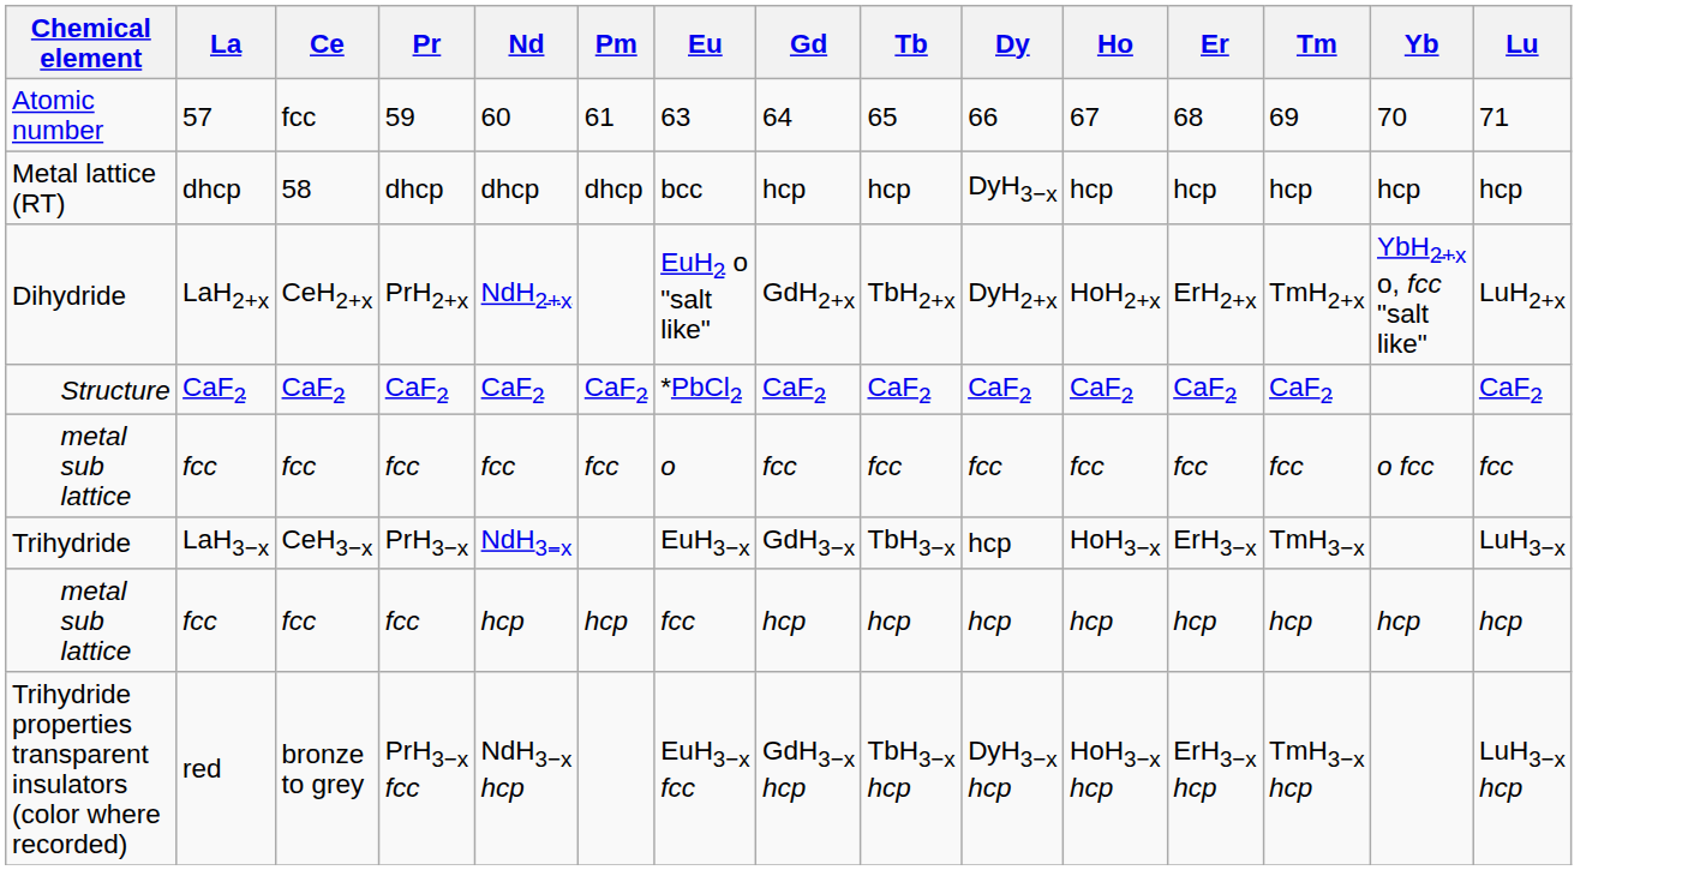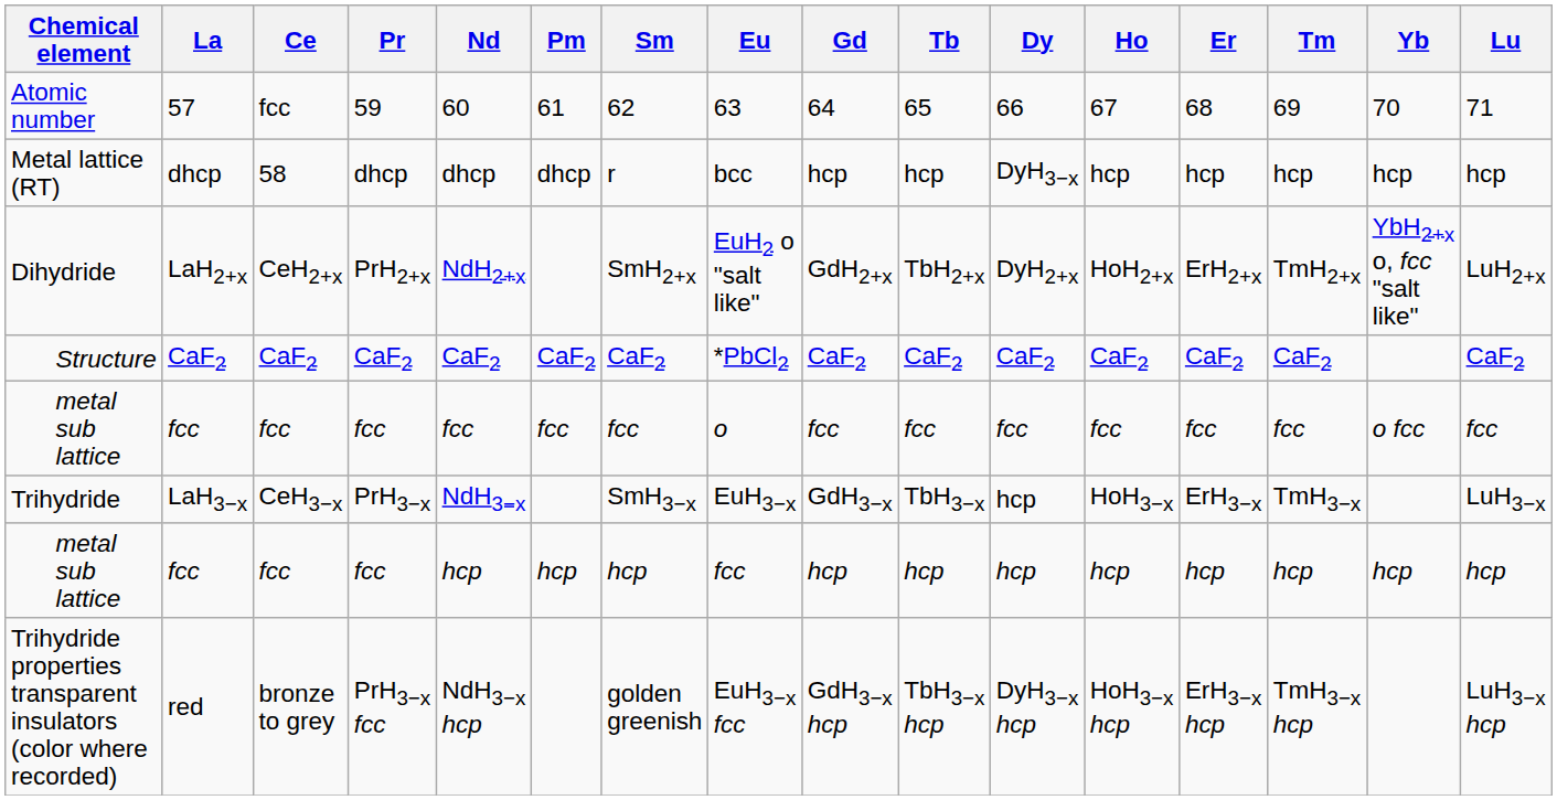 <table class="wikitable collapsible collapsed" style="font-size:95%;">
 <tr>
 <th><a href='#'>Chemical element</a></th>
 <th><a href='#'>La</a></th>
 <th><a href='#'>Ce</a></th>
 <th><a href='#'>Pr</a></th>
 <th><a href='#'>Nd</a></th>
 <th><a href='#'>Pm</a></th>
+<th><a href='#'>Sm</a></th>
 <th><a href='#'>Eu</a></th>
 <th><a href='#'>Gd</a></th>
 <th><a href='#'>Tb</a></th>
 <th><a href='#'>Dy</a></th>
 <th><a href='#'>Ho</a></th>
 <th><a href='#'>Er</a></th>
 <th><a href='#'>Tm</a></th>
 <th><a href='#'>Yb</a></th>
 <th><a href='#'>Lu</a></th>
 </tr>
 <tr>
 <td><a href='#'>Atomic number</a></td>
 <td>57</td>
 <td>fcc</td>
 <td>59</td>
 <td>60</td>
 <td>61</td>
+<td>62</td>
 <td>63</td>
 <td>64</td>
 <td>65</td>
 <td>66</td>
 <td>67</td>
 <td>68</td>
 <td>69</td>
 <td>70</td>
 <td>71</td>
 </tr>
 <tr>
 <td>Metal lattice (RT)</td>
 <td>dhcp</td>
 <td>58</td>
 <td>dhcp</td>
 <td>dhcp</td>
 <td>dhcp</td>
+<td>r</td>
 <td>bcc</td>
 <td>hcp</td>
 <td>hcp</td>
 <td>DyH<sub>3−x</sub></td>
 <td>hcp</td>
 <td>hcp</td>
 <td>hcp</td>
 <td>hcp</td>
 <td>hcp</td>
 </tr>
 <tr>
 <td>Dihydride</td>
 <td>LaH<sub>2+x</sub></td>
 <td>CeH<sub>2+x</sub></td>
 <td>PrH<sub>2+x</sub></td>
 <td><a href='#'>NdH<sub>2+x</sub></a></td>
 <td></td>
+<td>SmH<sub>2+x</sub></td>
 <td><a href='#'>EuH<sub>2</sub></a> o <br> "salt like"</td>
 <td>GdH<sub>2+x</sub></td>
 <td>TbH<sub>2+x</sub></td>
 <td>DyH<sub>2+x</sub></td>
 <td>HoH<sub>2+x</sub></td>
 <td>ErH<sub>2+x</sub></td>
 <td>TmH<sub>2+x</sub></td>
 <td><a href='#'>YbH<sub>2+x</sub></a> o, <em>fcc</em><br> "salt like"</td>
 <td>LuH<sub>2+x</sub></td>
 </tr>
 <tr>
 <td style="padding-left: 2em"><em>Structure</em></td>
+<td><a href='#'>CaF<sub>2</sub></a></td>
 <td><a href='#'>CaF<sub>2</sub></a></td>
 <td><a href='#'>CaF<sub>2</sub></a></td>
 <td><a href='#'>CaF<sub>2</sub></a></td>
 <td><a href='#'>CaF<sub>2</sub></a></td>
 <td><a href='#'>CaF<sub>2</sub></a></td>
 <td>*<a href='#'>PbCl<sub>2</sub></a></td>
 <td><a href='#'>CaF<sub>2</sub></a></td>
 <td><a href='#'>CaF<sub>2</sub></a></td>
 <td><a href='#'>CaF<sub>2</sub></a></td>
 <td><a href='#'>CaF<sub>2</sub></a></td>
 <td><a href='#'>CaF<sub>2</sub></a></td>
 <td><a href='#'>CaF<sub>2</sub></a></td>
 <td></td>
 <td><a href='#'>CaF<sub>2</sub></a></td>
 </tr>
 <tr>
 <td style="padding-left: 2em"><em>metal sub lattice</em></td>
 <td><em>fcc</em></td>
 <td><em>fcc</em></td>
 <td><em>fcc</em></td>
 <td><em>fcc</em></td>
 <td><em>fcc</em></td>
+<td><em>fcc</em></td>
 <td><em>o</em></td>
 <td><em>fcc</em></td>
 <td><em>fcc</em></td>
 <td><em>fcc</em></td>
 <td><em>fcc</em></td>
 <td><em>fcc</em></td>
 <td><em>fcc</em></td>
 <td><em>o</em> <em>fcc</em></td>
 <td><em>fcc</em></td>
 </tr>
 <tr>
 <td>Trihydride</td>
 <td>LaH<sub>3−x</sub></td>
 <td>CeH<sub>3−x</sub></td>
 <td>PrH<sub>3−x</sub></td>
 <td><a href='#'>NdH<sub>3−x</sub></a></td>
 <td></td>
+<td>SmH<sub>3−x</sub></td>
 <td>EuH<sub>3−x</sub></td>
 <td>GdH<sub>3−x</sub></td>
 <td>TbH<sub>3−x</sub></td>
 <td>hcp</td>
 <td>HoH<sub>3−x</sub></td>
 <td>ErH<sub>3−x</sub></td>
 <td>TmH<sub>3−x</sub></td>
 <td></td>
 <td>LuH<sub>3−x</sub></td>
 </tr>
 <tr>
 <td style="padding-left: 2em"><em>metal sub lattice</em></td>
 <td><em>fcc</em></td>
 <td><em>fcc</em></td>
 <td><em>fcc</em></td>
+<td><em>hcp</em></td>
 <td><em>hcp</em></td>
 <td><em>hcp</em></td>
 <td><em>fcc</em></td>
 <td><em>hcp</em></td>
 <td><em>hcp</em></td>
 <td><em>hcp</em></td>
 <td><em>hcp</em></td>
 <td><em>hcp</em></td>
 <td><em>hcp</em></td>
 <td><em>hcp</em></td>
 <td><em>hcp</em></td>
 </tr>
 <tr>
 <td>Trihydride properties<br> transparent insulators <br>(color where recorded)</td>
 <td>red</td>
 <td>bronze to grey</td>
 <td>PrH<sub>3−x</sub> <em>fcc</em></td>
 <td>NdH<sub>3−x</sub> <em>hcp</em></td>
 <td></td>
+<td>golden greenish</td>
 <td>EuH<sub>3−x</sub> <em>fcc</em></td>
 <td>GdH<sub>3−x</sub> <em>hcp</em></td>
 <td>TbH<sub>3−x</sub> <em>hcp</em></td>
 <td>DyH<sub>3−x</sub> <em>hcp</em></td>
 <td>HoH<sub>3−x</sub> <em>hcp</em></td>
 <td>ErH<sub>3−x</sub> <em>hcp</em></td>
 <td>TmH<sub>3−x</sub> <em>hcp</em></td>
 <td></td>
 <td>LuH<sub>3−x</sub> <em>hcp</em></td>
 </tr>
 </table>
